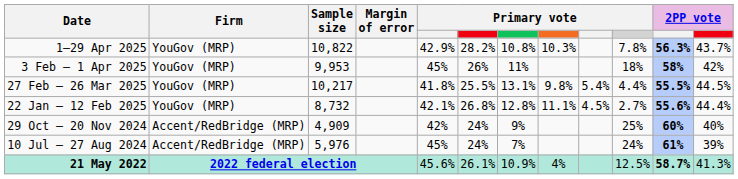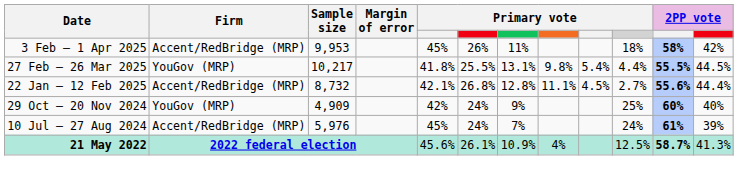 <table class="nowrap wikitable tpl-blanktable" style=text-align:center;font-size:90%>
 <tr>
 <th rowspan=2>Date</th>
 <th rowspan=2>Firm</th>
 <th rowspan=2>Sample<br>size</th>
 <th rowspan=2>Margin<br>of error</th>
 <th colspan=6>Primary vote</th>
 <th colspan=2 class=unsortable style=background:#ebbce3><a href='#'>2PP vote</a></th>
 </tr>
 <tr>
 <th style=background:></th>
 <th style="background:#F00011"></th>
 <th style=background:#10C25B></th>
 <th style=background:#f36c21></th>
 <th style=background:></th>
 <th style=background:lightgray></th>
 <th style=background:></th>
 <th style="background:#F00011"></th>
 </tr>
 <tr>
-<td align=right>1–29 Apr 2025</td>
-<td align=left>YouGov (MRP)</td>
-<td>10,822</td>
-<td></td>
-<td>42.9%</td>
-<td>28.2%</td>
-<td>10.8%</td>
-<td>10.3%</td>
-<td></td>
-<td>7.8%</td>
-<th style="background:#B6CDFB">56.3%</th>
-<td>43.7%</td>
-</tr>
-<tr>
 <td align=right>3 Feb – 1 Apr 2025</td>
-<td align=left>YouGov (MRP)</td>
+<td align=left>Accent/RedBridge (MRP)</td>
 <td>9,953</td>
 <td></td>
 <td>45%</td>
 <td>26%</td>
 <td>11%</td>
 <td></td>
 <td></td>
 <td>18%</td>
 <th style="background:#B6CDFB">58%</th>
 <td>42%</td>
 </tr>
 <tr>
 <td align=right>27 Feb – 26 Mar 2025</td>
 <td align=left>YouGov (MRP)</td>
 <td>10,217</td>
 <td></td>
 <td>41.8%</td>
 <td>25.5%</td>
 <td>13.1%</td>
 <td>9.8%</td>
 <td>5.4%</td>
 <td>4.4%</td>
 <th style="background:#B6CDFB">55.5%</th>
 <td>44.5%</td>
 </tr>
 <tr>
 <td align=right>22 Jan – 12 Feb 2025</td>
-<td align=left>YouGov (MRP)</td>
+<td align=left>Accent/RedBridge (MRP)</td>
 <td>8,732</td>
 <td></td>
 <td>42.1%</td>
 <td>26.8%</td>
 <td>12.8%</td>
 <td>11.1%</td>
 <td>4.5%</td>
 <td>2.7%</td>
 <th style="background:#B6CDFB">55.6%</th>
 <td>44.4%</td>
 </tr>
 <tr>
 <td align=right>29 Oct – 20 Nov 2024</td>
-<td align=left>Accent/RedBridge (MRP)</td>
+<td align=left>YouGov (MRP)</td>
 <td>4,909</td>
 <td></td>
 <td>42%</td>
 <td>24%</td>
 <td>9%</td>
 <td></td>
 <td></td>
 <td>25%</td>
 <th style="background:#B6CDFB">60%</th>
 <td>40%</td>
 </tr>
 <tr>
 <td align=right>10 Jul – 27 Aug 2024</td>
 <td align=left>Accent/RedBridge (MRP)</td>
 <td>5,976</td>
 <td></td>
 <td>45%</td>
 <td>24%</td>
 <td>7%</td>
 <td></td>
 <td></td>
 <td>24%</td>
 <th style="background:#B6CDFB">61%</th>
 <td>39%</td>
 </tr>
 <tr style="background:#b0e9db">
 <td style="text-align:right" data-sort-value="21-May-2022"><strong>21 May 2022</strong></td>
 <td colspan="3" style="text-align:center"><strong><a href='#'>2022 federal election</a></strong></td>
 <td>45.6%</td>
 <td>26.1%</td>
 <td>10.9%</td>
 <td>4%</td>
 <td></td>
 <td>12.5%</td>
 <td><strong>58.7%</strong></td>
 <td>41.3%</td>
 </tr>
 </table>
